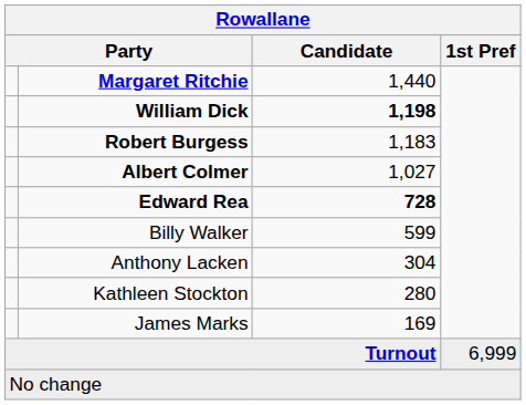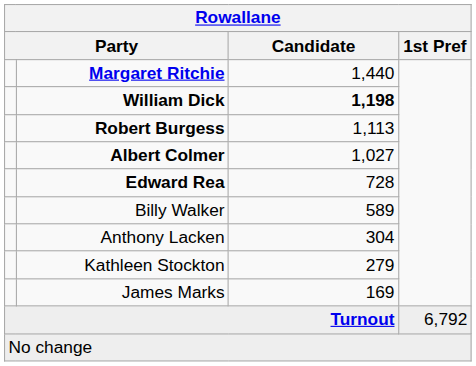 <table class="wikitable">
 <tr>
 <th colspan="4" align="center"><a href='#'>Rowallane</a></th>
 </tr>
 <tr>
 <th colspan="2" align="center" width=200>Party</th>
 <th width=150>Candidate</th>
 <th width=60>1st Pref</th>
 </tr>
 <tr>
 <td></td>
 <td align="right"><strong><a href='#'>Margaret Ritchie</a></strong></td>
 <td align="right">1,440</td>
 </tr>
 <tr>
 <td></td>
 <td align="right"><strong>William Dick</strong></td>
 <td align="right"><strong>1,198</strong></td>
 </tr>
 <tr>
 <td></td>
 <td align="right"><strong>Robert Burgess</strong></td>
-<td align="right">1,183</td>
+<td align="right">1,113</td>
 </tr>
 <tr>
 <td></td>
 <td align="right"><strong>Albert Colmer</strong></td>
 <td align="right">1,027</td>
 </tr>
 <tr>
 <td></td>
 <td align="right"><strong>Edward Rea</strong></td>
-<td align="right"><strong>728</strong></td>
+<td align="right">728</td>
 </tr>
 <tr>
 <td></td>
 <td align="right">Billy Walker</td>
-<td align="right">599</td>
+<td align="right">589</td>
 </tr>
 <tr>
 <td></td>
 <td align="right">Anthony Lacken</td>
 <td align="right">304</td>
 </tr>
 <tr>
 <td></td>
 <td align="right">Kathleen Stockton</td>
-<td align="right">280</td>
+<td align="right">279</td>
 </tr>
 <tr>
 <td></td>
 <td align="right">James Marks</td>
 <td align="right">169</td>
 </tr>
 <tr bgcolor="EEEEEE">
 <td colspan=3 align="right"><strong><a href='#'>Turnout</a></strong></td>
-<td align="right">6,999</td>
+<td align="right">6,792</td>
 </tr>
 <tr>
 <td colspan=4 bgcolor="EEEEEE">No change</td>
 </tr>
 </table>
